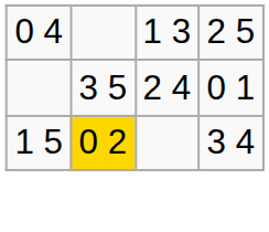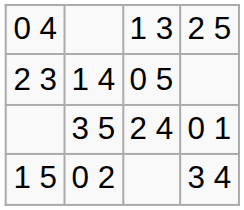 <table class="wikitable" style="margin:1em auto;">
 <tr>
 <td>0 4</td>
 <td> </td>
 <td>1 3</td>
 <td>2 5</td>
+</tr>
+<tr>
+<td>2 3</td>
+<td>1 4</td>
+<td>0 5</td>
+<td> </td>
 </tr>
 <tr>
 <td> </td>
 <td>3 5</td>
 <td>2 4</td>
 <td>0 1</td>
 </tr>
 <tr>
 <td>1 5</td>
-<td style="background: gold;">0 2</td>
+<td>0 2</td>
 <td> </td>
 <td>3 4</td>
 </tr>
 </table>
